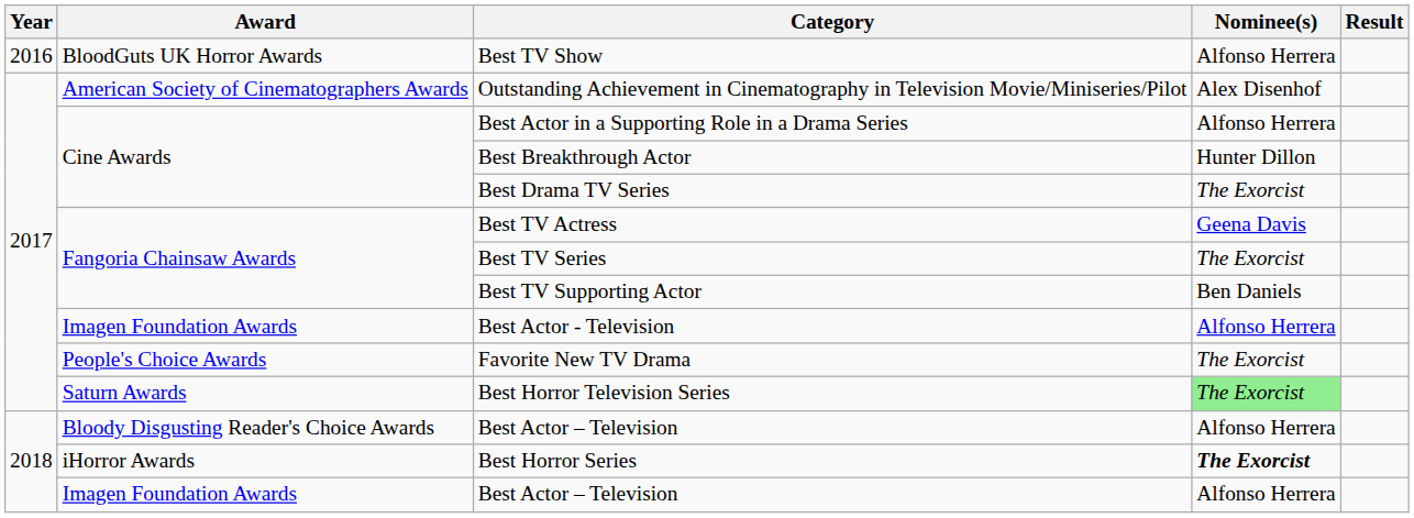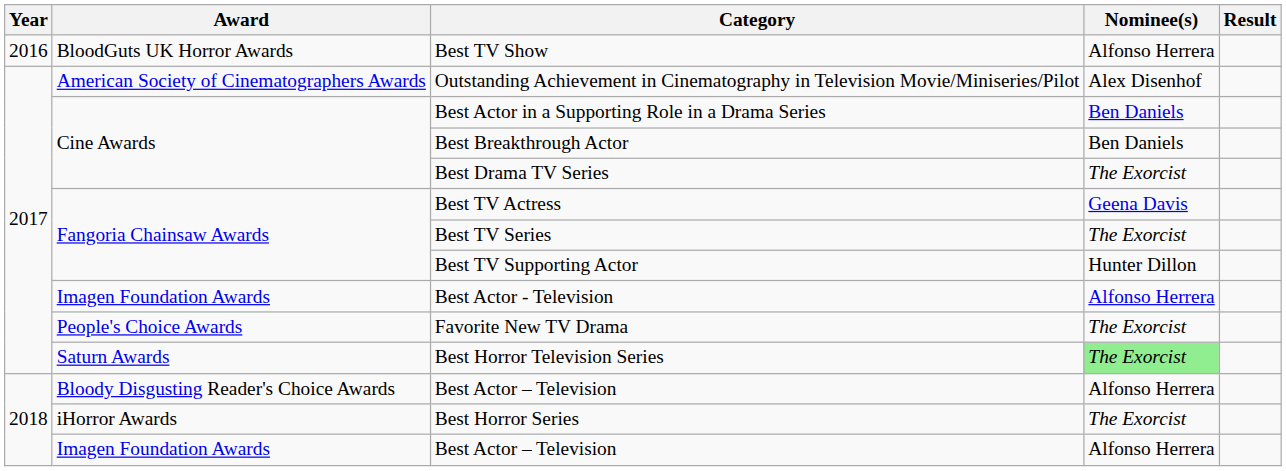 <table class="wikitable sortable">
 <tr>
 <th>Year</th>
 <th>Award</th>
 <th>Category</th>
 <th>Nominee(s)</th>
 <th>Result</th>
 </tr>
 <tr>
 <td>2016</td>
 <td>BloodGuts UK Horror Awards</td>
 <td>Best TV Show</td>
 <td data-sort-value="Herrera, Alfonso">Alfonso Herrera</td>
 <td></td>
 </tr>
 <tr>
 <td rowspan=10>2017</td>
 <td><a href='#'>American Society of Cinematographers Awards</a></td>
 <td>Outstanding Achievement in Cinematography in Television Movie/Miniseries/Pilot</td>
 <td data-sort-value="Disenhof">Alex Disenhof</td>
 <td></td>
 </tr>
 <tr>
 <td rowspan="3">Cine Awards</td>
 <td>Best Actor in a Supporting Role in a Drama Series</td>
-<td data-sort-value="Herrera, Alfonso">Alfonso Herrera</td>
+<td data-sort-value="Daniels, Ben"><a href='#'>Ben Daniels</a></td>
 <td></td>
 </tr>
 <tr>
 <td>Best Breakthrough Actor</td>
-<td data-sort-value="Dillon, Hunter">Hunter Dillon</td>
+<td data-sort-value="Daniels, Ben">Ben Daniels</td>
 <td></td>
 </tr>
 <tr>
 <td>Best Drama TV Series</td>
 <td data-sort-value="Exorcist, The"><em>The Exorcist</em></td>
 <td></td>
 </tr>
 <tr>
 <td rowspan=3><a href='#'>Fangoria Chainsaw Awards</a></td>
 <td>Best TV Actress</td>
 <td data-sort-value="Davis, Geena"><a href='#'>Geena Davis</a></td>
 <td></td>
 </tr>
 <tr>
 <td>Best TV Series</td>
 <td data-sort-value="Exorcist, The"><em>The Exorcist</em></td>
 <td></td>
 </tr>
 <tr>
 <td>Best TV Supporting Actor</td>
-<td data-sort-value="Daniels, Ben">Ben Daniels</td>
+<td data-sort-value="Dillon, Hunter">Hunter Dillon</td>
 <td></td>
 </tr>
 <tr>
 <td><a href='#'>Imagen Foundation Awards</a></td>
 <td>Best Actor  - Television</td>
 <td data-sort-value="Herrera, Alfonso"><a href='#'>Alfonso Herrera</a></td>
 <td></td>
 </tr>
 <tr>
 <td><a href='#'>People's Choice Awards</a></td>
 <td>Favorite New TV Drama</td>
 <td data-sort-value="Exorcist, The"><em>The Exorcist</em></td>
 <td></td>
 </tr>
 <tr>
 <td><a href='#'>Saturn Awards</a></td>
 <td>Best Horror Television Series</td>
 <td data-sort-value="Exorcist, The" style="background: lightgreen;"><em>The Exorcist</em></td>
 <td></td>
 </tr>
 <tr>
 <td rowspan=3>2018</td>
 <td><a href='#'>Bloody Disgusting</a> Reader's Choice Awards</td>
 <td>Best Actor – Television</td>
 <td data-sort-value="Herrera, Alfonso">Alfonso Herrera</td>
 <td></td>
 </tr>
 <tr>
 <td>iHorror Awards</td>
 <td>Best Horror Series</td>
-<td data-sort-value="Exorcist, The"><strong><em>The Exorcist</em></strong></td>
+<td data-sort-value="Exorcist, The"><em>The Exorcist</em></td>
 <td></td>
 </tr>
 <tr>
 <td><a href='#'>Imagen Foundation Awards</a></td>
 <td>Best Actor – Television</td>
 <td data-sort-value="Herrera, Alfonso">Alfonso Herrera</td>
 <td></td>
 </tr>
 </table>
